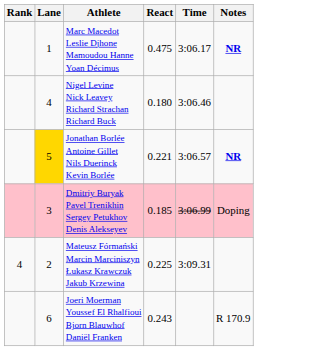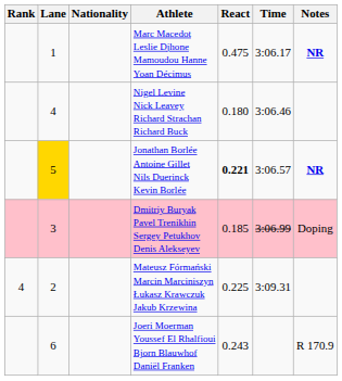 <table class="wikitable sortable" style="text-align:center">
 <tr>
 <th>Rank</th>
 <th>Lane</th>
+<th>Nationality</th>
 <th>Athlete</th>
 <th>React</th>
 <th>Time</th>
 <th>Notes</th>
 </tr>
 <tr>
 <td></td>
 <td>1</td>
+<td align=left></td>
 <td align=left><small><a href='#'>Marc Macedot</a><br><a href='#'>Leslie Djhone</a><br><a href='#'>Mamoudou Hanne</a><br><a href='#'>Yoan Décimus</a></small></td>
 <td>0.475</td>
 <td>3:06.17</td>
 <td><strong><a href='#'>NR</a></strong></td>
 </tr>
 <tr>
 <td></td>
 <td>4</td>
+<td align=left></td>
 <td align=left><small><a href='#'>Nigel Levine</a><br><a href='#'>Nick Leavey</a><br><a href='#'>Richard Strachan</a><br><a href='#'>Richard Buck</a></small></td>
 <td>0.180</td>
 <td>3:06.46</td>
 <td></td>
 </tr>
 <tr>
 <td></td>
 <td style="background: gold;">5</td>
+<td align=left></td>
 <td align=left><small><a href='#'>Jonathan Borlée</a><br><a href='#'>Antoine Gillet</a><br><a href='#'>Nils Duerinck</a><br><a href='#'>Kevin Borlée</a></small></td>
-<td>0.221</td>
+<td><strong>0.221</strong></td>
 <td>3:06.57</td>
 <td><strong><a href='#'>NR</a></strong></td>
 </tr>
 <tr bgcolor=pink>
 <td></td>
 <td>3</td>
+<td align=left></td>
 <td align=left><small><a href='#'>Dmitriy Buryak</a><br><a href='#'>Pavel Trenikhin</a><br><a href='#'>Sergey Petukhov</a><br><a href='#'>Denis Alekseyev</a></small></td>
 <td>0.185</td>
 <td><s>3:06.99 </s></td>
 <td>Doping</td>
 </tr>
 <tr>
 <td>4</td>
 <td>2</td>
+<td align=left></td>
 <td align=left><small><a href='#'>Mateusz Fórmański</a><br><a href='#'>Marcin Marciniszyn</a><br><a href='#'>Łukasz Krawczuk</a><br><a href='#'>Jakub Krzewina</a></small></td>
 <td>0.225</td>
 <td>3:09.31</td>
 <td></td>
 </tr>
 <tr>
 <td></td>
 <td>6</td>
+<td align=left></td>
 <td align=left><small><a href='#'>Joeri Moerman</a><br><a href='#'>Youssef El Rhalfioui</a><br><a href='#'>Bjorn Blauwhof</a><br><a href='#'>Daniël Franken</a></small></td>
 <td>0.243</td>
 <td></td>
 <td>R 170.9</td>
 </tr>
 </table>
